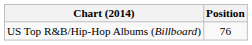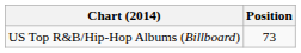 <table class="wikitable">
 <tr>
 <th>Chart (2014)</th>
 <th>Position</th>
 </tr>
 <tr>
 <td>US Top R&B/Hip-Hop Albums (<em>Billboard</em>)</td>
-<td style="text-align:center">76</td>
+<td style="text-align:center">73</td>
 </tr>
 </table>
